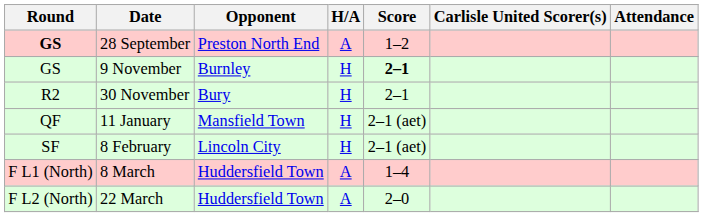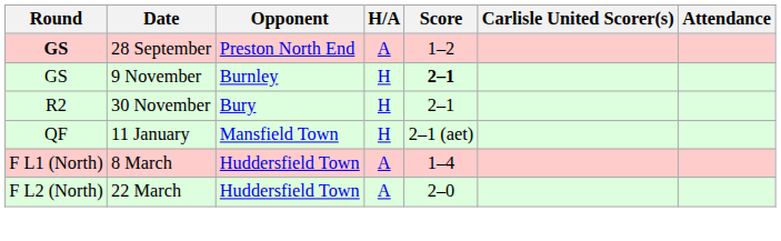 <table class="wikitable" style="text-align:center">
 <tr>
 <th>Round</th>
 <th>Date</th>
 <th>Opponent</th>
 <th>H/A</th>
 <th>Score</th>
 <th>Carlisle United Scorer(s)</th>
 <th>Attendance</th>
 </tr>
 <tr bgcolor=#FFCCCC>
 <td><strong>GS</strong></td>
 <td align=left>28 September</td>
 <td align=left><a href='#'>Preston North End</a></td>
 <td><a href='#'>A</a></td>
 <td>1–2</td>
 <td align=left></td>
 <td></td>
 </tr>
 <tr bgcolor=#ddffdd>
 <td>GS</td>
 <td align=left>9 November</td>
 <td align=left><a href='#'>Burnley</a></td>
 <td><a href='#'>H</a></td>
 <td><strong>2–1</strong></td>
 <td align=left></td>
 <td></td>
 </tr>
 <tr bgcolor=#ddffdd>
 <td>R2</td>
 <td align=left>30 November</td>
 <td align=left><a href='#'>Bury</a></td>
 <td><a href='#'>H</a></td>
 <td>2–1</td>
 <td align=left></td>
 <td></td>
 </tr>
 <tr bgcolor=#ddffdd>
 <td>QF</td>
 <td align=left>11 January</td>
 <td align=left><a href='#'>Mansfield Town</a></td>
 <td><a href='#'>H</a></td>
 <td>2–1 (aet)</td>
 <td align=left></td>
 <td></td>
 </tr>
-<tr bgcolor=#ddffdd>
-<td>SF</td>
-<td align=left>8 February</td>
-<td align=left><a href='#'>Lincoln City</a></td>
-<td><a href='#'>H</a></td>
-<td>2–1 (aet)</td>
-<td align=left></td>
-<td></td>
-</tr>
 <tr bgcolor=#FFCCCC>
 <td>F L1 (North)</td>
 <td align=left>8 March</td>
 <td align=left><a href='#'>Huddersfield Town</a></td>
 <td><a href='#'>A</a></td>
 <td>1–4</td>
 <td align=left></td>
 <td></td>
 </tr>
 <tr bgcolor=#ddffdd>
 <td>F L2 (North)</td>
 <td align=left>22 March</td>
 <td align=left><a href='#'>Huddersfield Town</a></td>
 <td><a href='#'>A</a></td>
 <td>2–0</td>
 <td align=left></td>
 <td></td>
 </tr>
 </table>
